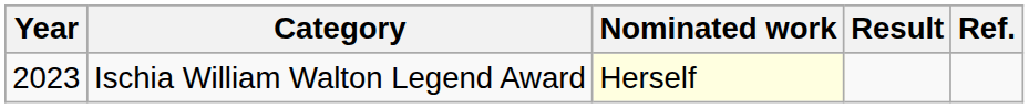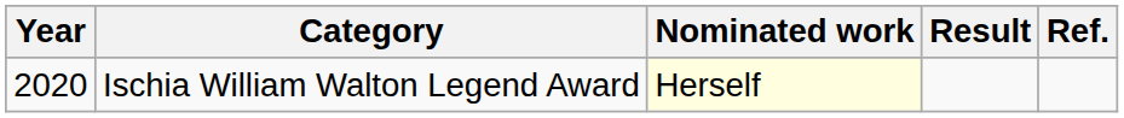 <table class="wikitable">
 <tr>
 <th>Year</th>
 <th>Category</th>
 <th>Nominated work</th>
 <th>Result</th>
 <th>Ref.</th>
 </tr>
 <tr>
-<td>2023</td>
+<td>2020</td>
 <td>Ischia William Walton Legend Award</td>
 <td style="background: lightyellow;">Herself</td>
 <td></td>
 <td align="center"></td>
 </tr>
 </table>
